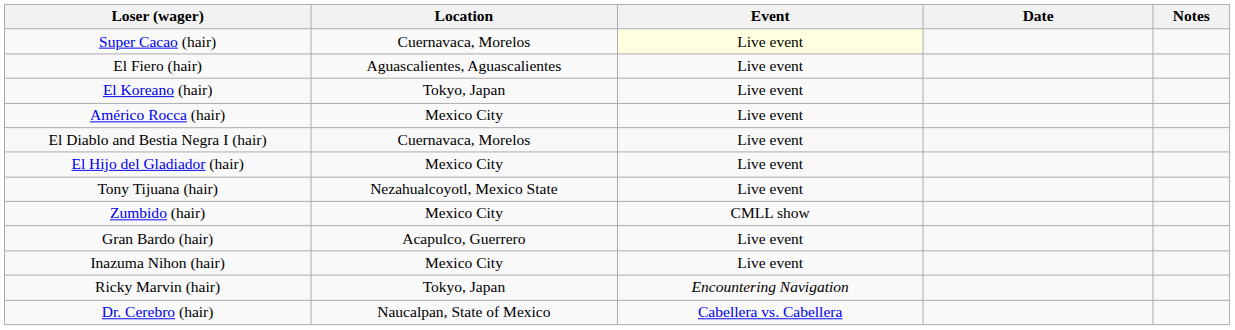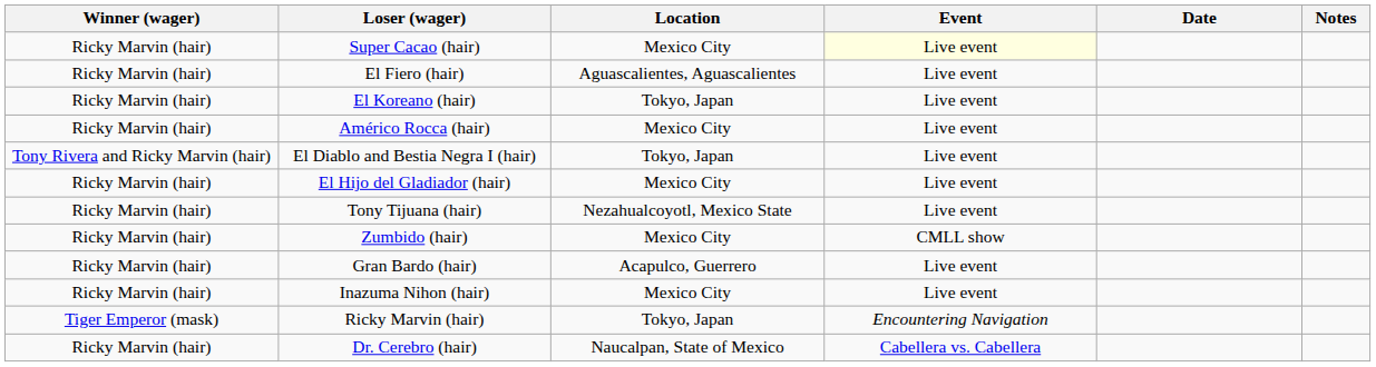 <table class="wikitable sortable" width=100%  style="text-align: center">
 <tr>
+<th width=20% scope="col">Winner (wager)</th>
 <th width=20% scope="col">Loser (wager)</th>
 <th width=20% scope="col">Location</th>
 <th width=20% scope="col">Event</th>
 <th width=15% scope="col">Date</th>
 <th class="unsortable" width=5% scope="col">Notes</th>
 </tr>
 <tr>
+<td>Ricky Marvin (hair)</td>
 <td><a href='#'>Super Cacao</a> (hair)</td>
-<td>Cuernavaca, Morelos</td>
+<td>Mexico City</td>
 <td style="background: lightyellow;">Live event</td>
 <td></td>
 <td></td>
 </tr>
 <tr>
+<td>Ricky Marvin (hair)</td>
 <td>El Fiero (hair)</td>
 <td>Aguascalientes, Aguascalientes</td>
 <td>Live event</td>
 <td></td>
 <td></td>
 </tr>
 <tr>
+<td>Ricky Marvin (hair)</td>
 <td><a href='#'>El Koreano</a> (hair)</td>
 <td>Tokyo, Japan</td>
 <td>Live event</td>
 <td></td>
 <td></td>
 </tr>
 <tr>
+<td>Ricky Marvin (hair)</td>
 <td><a href='#'>Américo Rocca</a> (hair)</td>
 <td>Mexico City</td>
 <td>Live event</td>
 <td></td>
 <td></td>
 </tr>
 <tr>
+<td><a href='#'>Tony Rivera</a> and Ricky Marvin (hair)</td>
 <td>El Diablo and Bestia Negra I (hair)</td>
-<td>Cuernavaca, Morelos</td>
+<td>Tokyo, Japan</td>
 <td>Live event</td>
 <td></td>
 <td></td>
 </tr>
 <tr>
+<td>Ricky Marvin (hair)</td>
 <td><a href='#'>El Hijo del Gladiador</a> (hair)</td>
 <td>Mexico City</td>
 <td>Live event</td>
 <td></td>
 <td></td>
 </tr>
 <tr>
+<td>Ricky Marvin (hair)</td>
 <td>Tony Tijuana (hair)</td>
 <td>Nezahualcoyotl, Mexico State</td>
 <td>Live event</td>
 <td></td>
 <td></td>
 </tr>
 <tr>
+<td>Ricky Marvin (hair)</td>
 <td><a href='#'>Zumbido</a> (hair)</td>
 <td>Mexico City</td>
 <td>CMLL show</td>
 <td></td>
 <td></td>
 </tr>
 <tr>
+<td>Ricky Marvin (hair)</td>
 <td>Gran Bardo (hair)</td>
 <td>Acapulco, Guerrero</td>
 <td>Live event</td>
 <td></td>
 <td></td>
 </tr>
 <tr>
+<td>Ricky Marvin (hair)</td>
 <td>Inazuma Nihon (hair)</td>
 <td>Mexico City</td>
 <td>Live event</td>
 <td></td>
 <td></td>
 </tr>
 <tr>
+<td><a href='#'>Tiger Emperor</a> (mask)</td>
 <td>Ricky Marvin (hair)</td>
 <td>Tokyo, Japan</td>
 <td><em>Encountering Navigation</em></td>
 <td></td>
 <td></td>
 </tr>
 <tr>
+<td>Ricky Marvin (hair)</td>
 <td><a href='#'>Dr. Cerebro</a> (hair)</td>
 <td>Naucalpan, State of Mexico</td>
 <td><a href='#'>Cabellera vs. Cabellera</a></td>
 <td></td>
 <td></td>
 </tr>
 </table>
